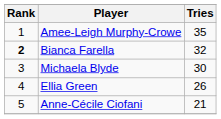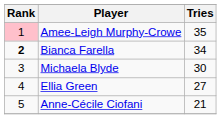 <table class="wikitable"  style="text-align:center;">
 <tr>
 </tr>
 <tr>
 <th>Rank</th>
 <th>Player</th>
 <th>Tries</th>
 </tr>
 <tr>
-<td>1</td>
+<td style="background: pink;">1</td>
 <td align=left> <a href='#'>Amee-Leigh Murphy-Crowe</a></td>
 <td>35</td>
 </tr>
 <tr>
 <td><strong>2</strong></td>
 <td align=left> <a href='#'>Bianca Farella</a></td>
-<td>32</td>
+<td>34</td>
 </tr>
 <tr>
 <td>3</td>
 <td align=left> <a href='#'>Michaela Blyde</a></td>
 <td>30</td>
 </tr>
 <tr>
 <td>4</td>
 <td align=left> <a href='#'>Ellia Green</a></td>
-<td>26</td>
+<td>27</td>
 </tr>
 <tr>
 <td>5</td>
 <td align=left> <a href='#'>Anne-Cécile Ciofani</a></td>
 <td>21</td>
 </tr>
 <tr>
 </tr>
 </table>
